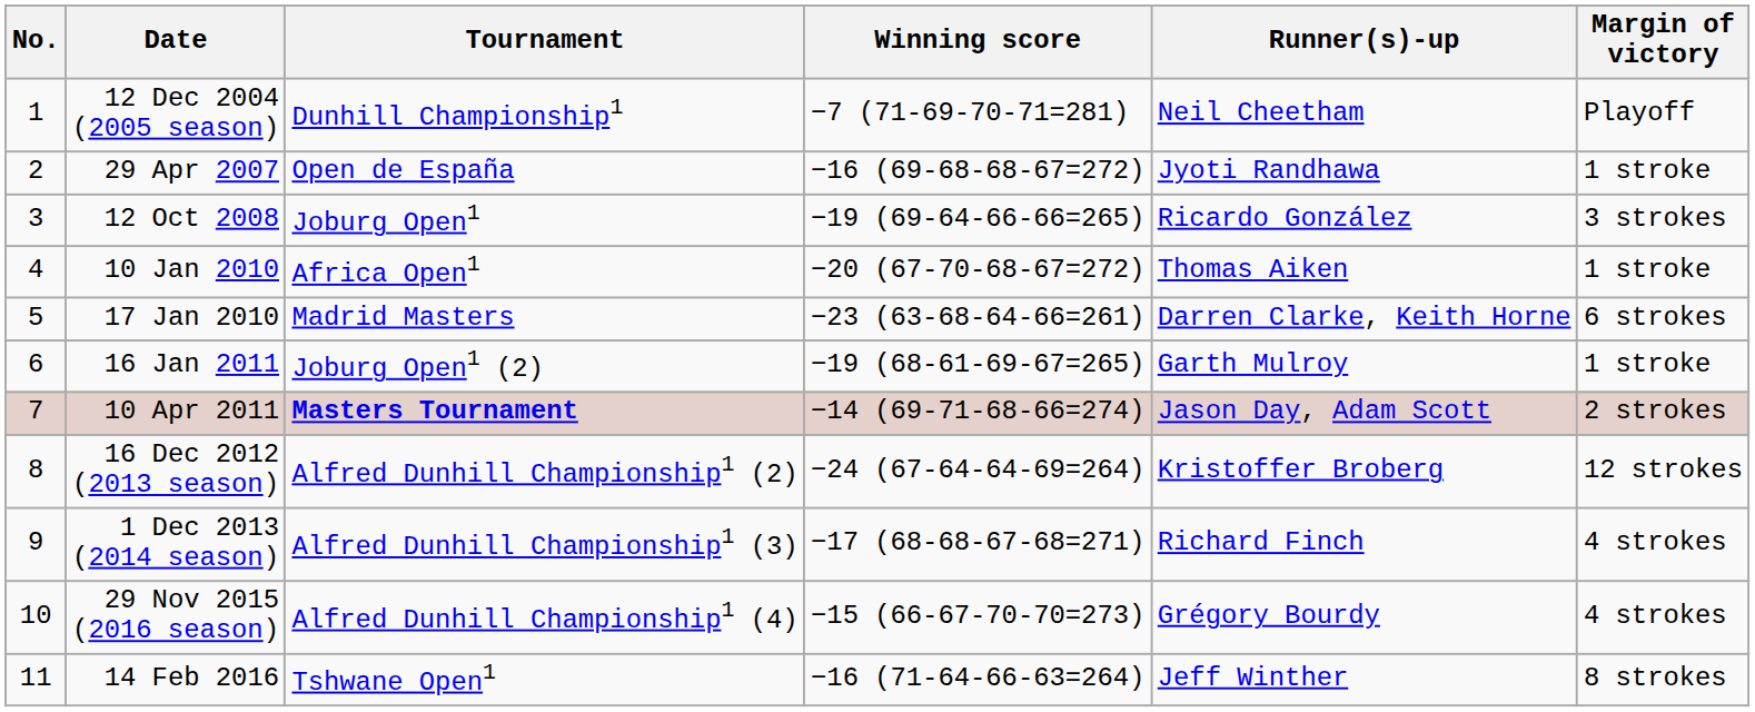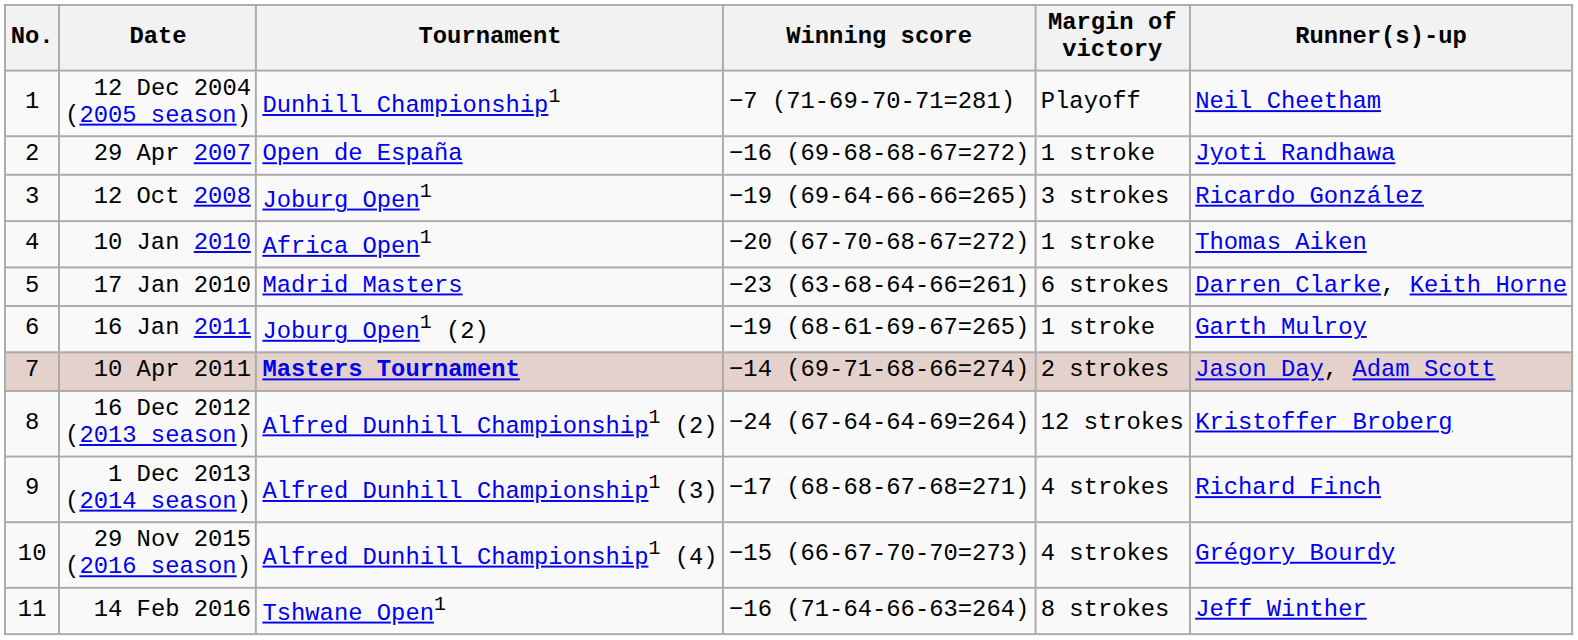 <table class="wikitable" style="font-size:95%;">
 <tr>
 <th>No.</th>
 <th>Date</th>
 <th>Tournament</th>
 <th>Winning score</th>
+<th>Margin of<br>victory</th>
 <th>Runner(s)-up</th>
-<th>Margin of<br>victory</th>
 </tr>
 <tr>
 <td align=center>1</td>
 <td align=right>12 Dec 2004<br>(<a href='#'>2005 season</a>)</td>
 <td><a href='#'>Dunhill Championship</a><sup>1</sup></td>
 <td>−7 (71-69-70-71=281)</td>
+<td>Playoff</td>
 <td> <a href='#'>Neil Cheetham</a></td>
-<td>Playoff</td>
 </tr>
 <tr>
 <td align=center>2</td>
 <td align=right>29 Apr <a href='#'>2007</a></td>
 <td><a href='#'>Open de España</a></td>
 <td>−16 (69-68-68-67=272)</td>
+<td>1 stroke</td>
 <td> <a href='#'>Jyoti Randhawa</a></td>
-<td>1 stroke</td>
 </tr>
 <tr>
 <td align=center>3</td>
 <td align=right>12 Oct <a href='#'>2008</a></td>
 <td><a href='#'>Joburg Open</a><sup>1</sup></td>
 <td>−19 (69-64-66-66=265)</td>
+<td>3 strokes</td>
 <td> <a href='#'>Ricardo González</a></td>
-<td>3 strokes</td>
 </tr>
 <tr>
 <td align=center>4</td>
 <td align=right>10 Jan <a href='#'>2010</a></td>
 <td><a href='#'>Africa Open</a><sup>1</sup></td>
 <td>−20 (67-70-68-67=272)</td>
+<td>1 stroke</td>
 <td> <a href='#'>Thomas Aiken</a></td>
-<td>1 stroke</td>
 </tr>
 <tr>
 <td align=center>5</td>
 <td align=right>17 Jan 2010</td>
 <td><a href='#'>Madrid Masters</a></td>
 <td>−23 (63-68-64-66=261)</td>
+<td>6 strokes</td>
 <td> <a href='#'>Darren Clarke</a>,  <a href='#'>Keith Horne</a></td>
-<td>6 strokes</td>
 </tr>
 <tr>
 <td align=center>6</td>
 <td align=right>16 Jan <a href='#'>2011</a></td>
 <td><a href='#'>Joburg Open</a><sup>1</sup> (2)</td>
 <td>−19 (68-61-69-67=265)</td>
+<td>1 stroke</td>
 <td> <a href='#'>Garth Mulroy</a></td>
-<td>1 stroke</td>
 </tr>
 <tr style="background:#e5d1cb;">
 <td align=center>7</td>
 <td align=right>10 Apr 2011</td>
 <td><strong><a href='#'>Masters Tournament</a></strong></td>
 <td>−14 (69-71-68-66=274)</td>
+<td>2 strokes</td>
 <td> <a href='#'>Jason Day</a>,  <a href='#'>Adam Scott</a></td>
-<td>2 strokes</td>
 </tr>
 <tr>
 <td align=center>8</td>
 <td align=right>16 Dec 2012<br>(<a href='#'>2013 season</a>)</td>
 <td><a href='#'>Alfred Dunhill Championship</a><sup>1</sup> (2)</td>
 <td>−24 (67-64-64-69=264)</td>
+<td>12 strokes</td>
 <td> <a href='#'>Kristoffer Broberg</a></td>
-<td>12 strokes</td>
 </tr>
 <tr>
 <td align=center>9</td>
 <td align=right>1 Dec 2013<br>(<a href='#'>2014 season</a>)</td>
 <td><a href='#'>Alfred Dunhill Championship</a><sup>1</sup> (3)</td>
 <td>−17 (68-68-67-68=271)</td>
+<td>4 strokes</td>
 <td> <a href='#'>Richard Finch</a></td>
-<td>4 strokes</td>
 </tr>
 <tr>
 <td align=center>10</td>
 <td align=right>29 Nov 2015<br>(<a href='#'>2016 season</a>)</td>
 <td><a href='#'>Alfred Dunhill Championship</a><sup>1</sup> (4)</td>
 <td>−15 (66-67-70-70=273)</td>
+<td>4 strokes</td>
 <td> <a href='#'>Grégory Bourdy</a></td>
-<td>4 strokes</td>
 </tr>
 <tr>
 <td align=center>11</td>
 <td align=right>14 Feb 2016</td>
 <td><a href='#'>Tshwane Open</a><sup>1</sup></td>
 <td>−16 (71-64-66-63=264)</td>
+<td>8 strokes</td>
 <td> <a href='#'>Jeff Winther</a></td>
-<td>8 strokes</td>
 </tr>
 </table>
